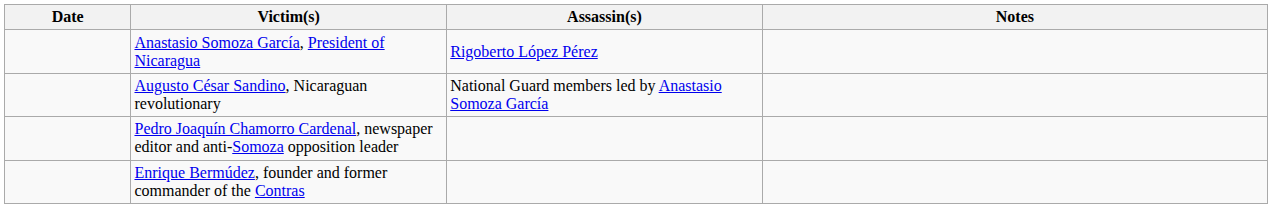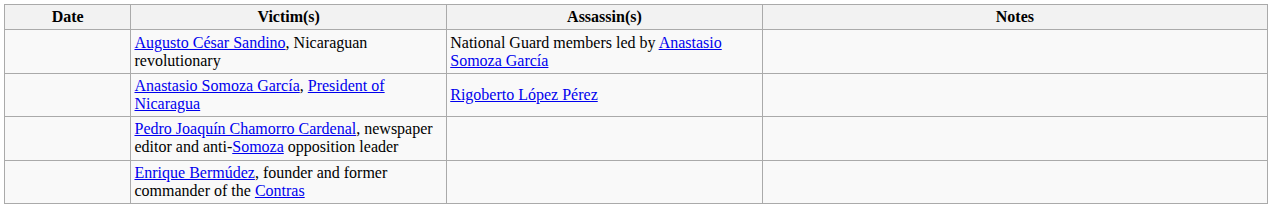 <table class="wikitable sortable" style="width:100%">
 <tr>
 <th style="width:10%">Date</th>
 <th style="width:25%">Victim(s)</th>
 <th style="width:25%">Assassin(s)</th>
 <th style="width:40%">Notes</th>
 </tr>
 <tr>
 <td></td>
-<td><a href='#'>Anastasio Somoza García</a>, <a href='#'>President of Nicaragua</a></td>
-<td><a href='#'>Rigoberto López Pérez</a></td>
+<td><a href='#'>Augusto César Sandino</a>, Nicaraguan revolutionary</td>
+<td>National Guard members led by <a href='#'>Anastasio Somoza García</a></td>
 <td></td>
 </tr>
 <tr>
 <td></td>
-<td><a href='#'>Augusto César Sandino</a>, Nicaraguan revolutionary</td>
-<td>National Guard members led by <a href='#'>Anastasio Somoza García</a></td>
+<td><a href='#'>Anastasio Somoza García</a>, <a href='#'>President of Nicaragua</a></td>
+<td><a href='#'>Rigoberto López Pérez</a></td>
 <td></td>
 </tr>
 <tr>
 <td></td>
 <td><a href='#'>Pedro Joaquín Chamorro Cardenal</a>, newspaper editor and anti-<a href='#'>Somoza</a> opposition leader</td>
 <td></td>
 <td></td>
 </tr>
 <tr>
 <td></td>
 <td><a href='#'>Enrique Bermúdez</a>, founder and former commander of the <a href='#'>Contras</a></td>
 <td></td>
 <td></td>
 </tr>
 </table>
